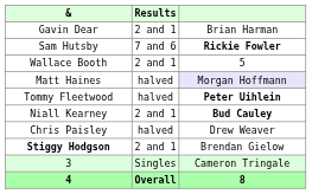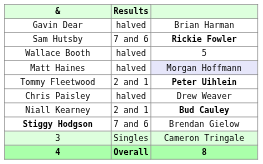 <table border="1" cellpadding="3" style="border-collapse: collapse; text-align:center;">
 <tr style="background:#ddffdd;">
 <th width=160> & </th>
 <th>Results</th>
 <th width=160></th>
 </tr>
 <tr>
 <td>Gavin Dear</td>
-<td align=left> 2 and 1</td>
+<td>halved</td>
 <td>Brian Harman</td>
 </tr>
 <tr>
 <td>Sam Hutsby</td>
 <td align=left> 7 and 6</td>
 <td><strong>Rickie Fowler</strong></td>
 </tr>
 <tr>
 <td>Wallace Booth</td>
-<td align=left> 2 and 1</td>
+<td>halved</td>
 <td>5</td>
 </tr>
 <tr>
 <td>Matt Haines</td>
 <td>halved</td>
 <td style="background: lavender;">Morgan Hoffmann</td>
 </tr>
 <tr>
 <td>Tommy Fleetwood</td>
+<td align=left> 2 and 1</td>
+<td><strong>Peter Uihlein</strong></td>
+</tr>
+<tr>
+<td>Chris Paisley</td>
 <td>halved</td>
-<td><strong>Peter Uihlein</strong></td>
+<td>Drew Weaver</td>
 </tr>
 <tr>
 <td>Niall Kearney</td>
 <td align=left> 2 and 1</td>
 <td><strong>Bud Cauley</strong></td>
 </tr>
 <tr>
-<td>Chris Paisley</td>
-<td>halved</td>
-<td>Drew Weaver</td>
-</tr>
-<tr>
 <td><strong>Stiggy Hodgson</strong></td>
-<td align=left> 2 and 1</td>
+<td align=left> 7 and 6</td>
 <td>Brendan Gielow</td>
 </tr>
 <tr style="background:#ddffdd;">
 <td>3</td>
 <td>Singles</td>
 <td>Cameron Tringale</td>
 </tr>
 <tr style="background:#aaffaa;">
 <th>4</th>
 <th>Overall</th>
 <th>8</th>
 </tr>
 </table>
